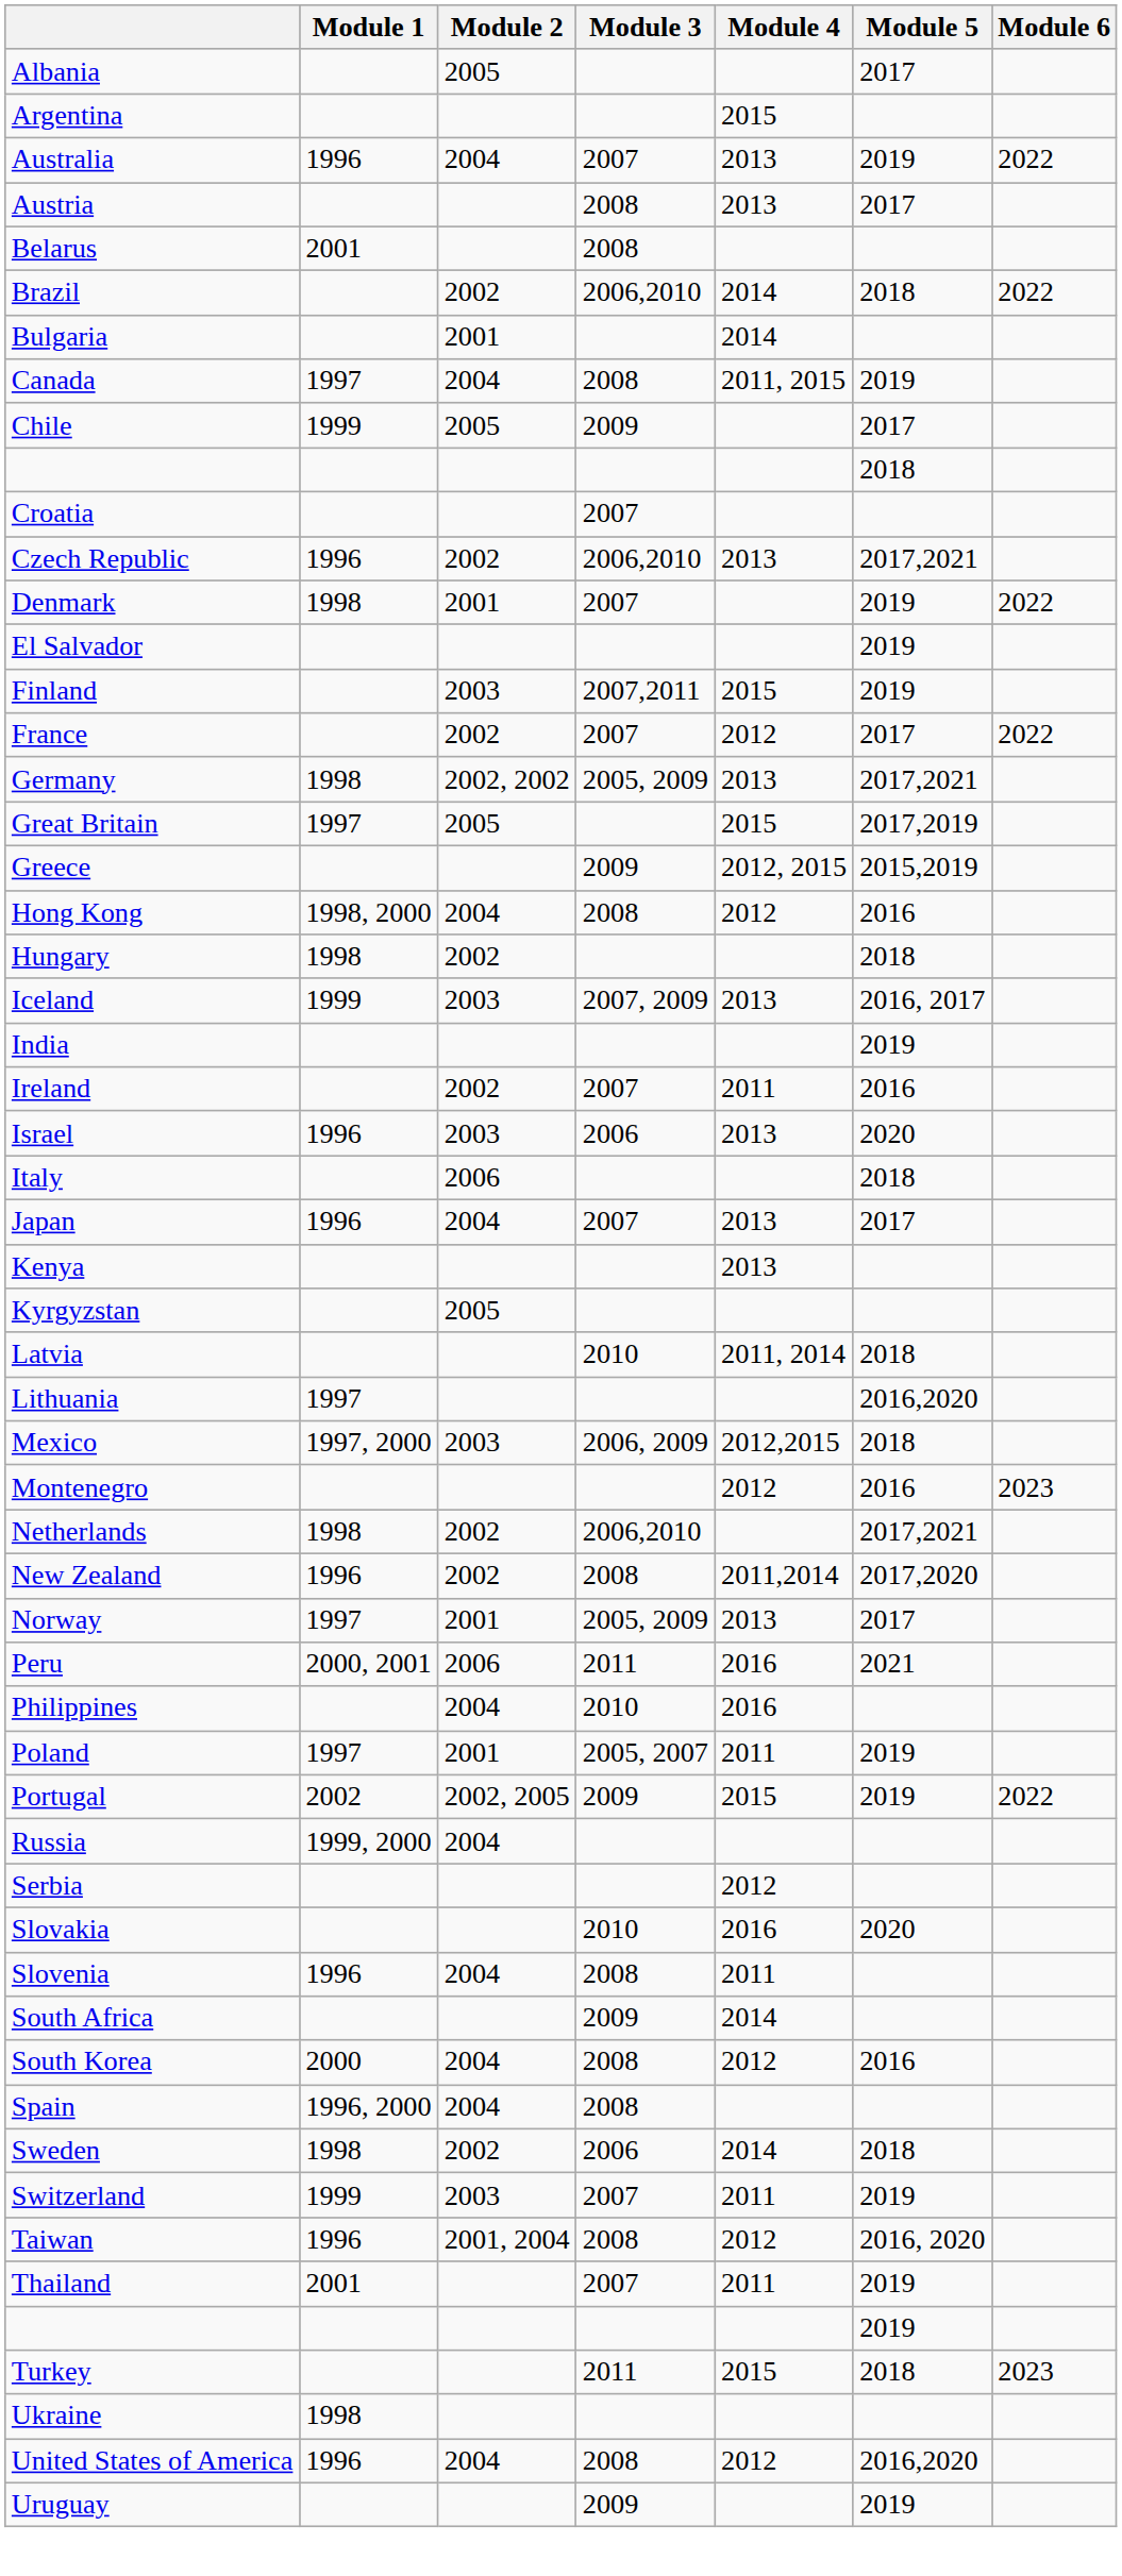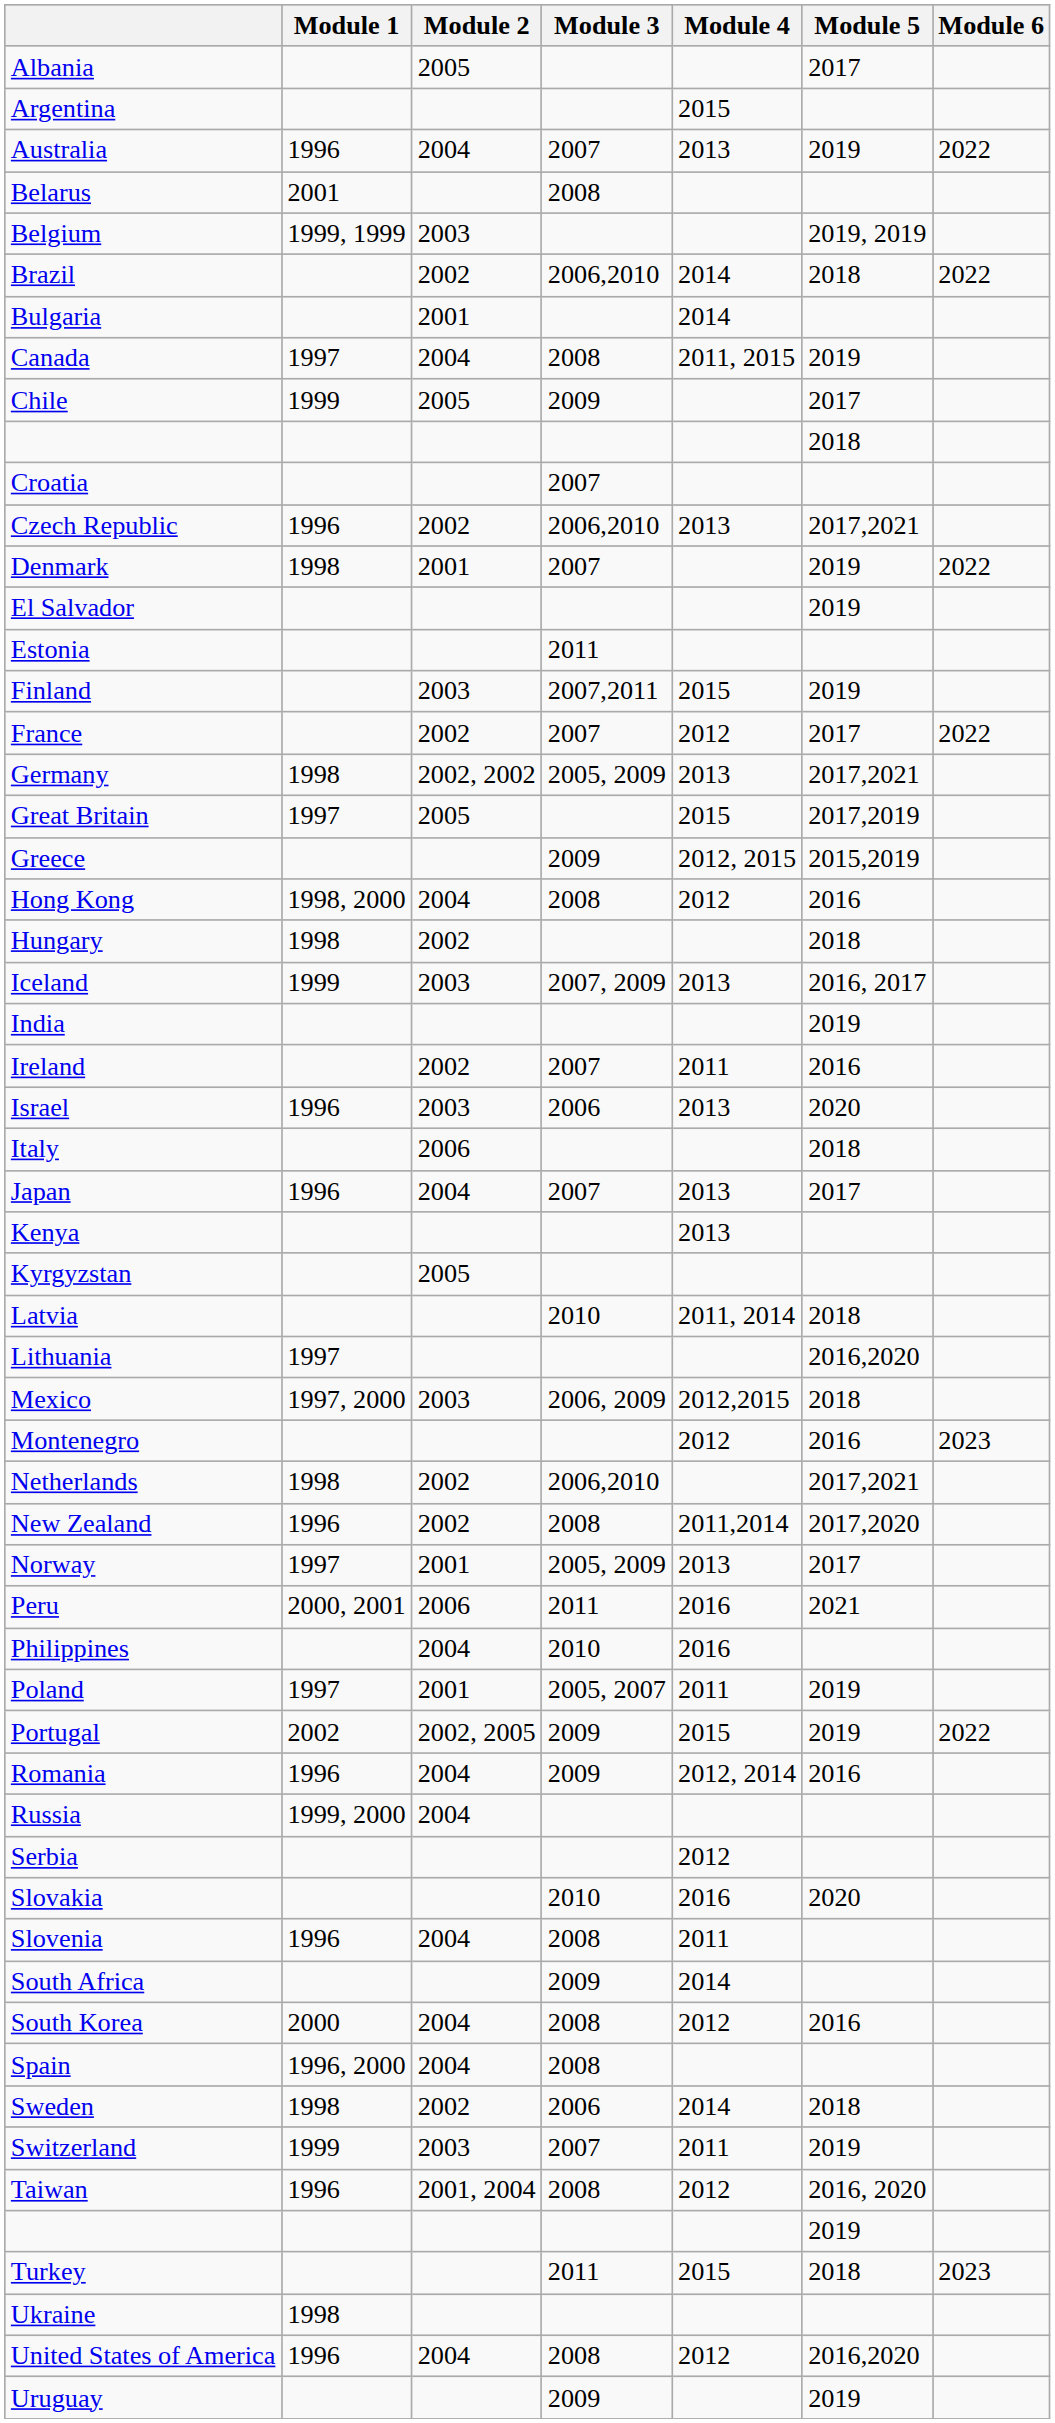 <table class="wikitable">
 <tr>
 <th></th>
 <th>Module 1</th>
 <th>Module 2</th>
 <th>Module 3</th>
 <th>Module 4</th>
 <th>Module 5</th>
 <th>Module 6</th>
 </tr>
 <tr>
 <td> <a href='#'>Albania</a></td>
 <td></td>
 <td>2005</td>
 <td></td>
 <td></td>
 <td>2017</td>
 <td></td>
 </tr>
 <tr>
 <td> <a href='#'>Argentina</a></td>
 <td></td>
 <td></td>
 <td></td>
 <td>2015</td>
 <td></td>
 <td></td>
 </tr>
 <tr>
 <td> <a href='#'>Australia</a></td>
 <td>1996</td>
 <td>2004</td>
 <td>2007</td>
 <td>2013</td>
 <td>2019</td>
 <td>2022</td>
 </tr>
 <tr>
-<td> <a href='#'>Austria</a></td>
-<td></td>
-<td></td>
-<td>2008</td>
-<td>2013</td>
-<td>2017</td>
-<td></td>
-</tr>
-<tr>
 <td> <a href='#'>Belarus</a></td>
 <td>2001</td>
 <td></td>
 <td>2008</td>
 <td></td>
 <td></td>
+<td></td>
+</tr>
+<tr>
+<td> <a href='#'>Belgium</a></td>
+<td>1999, 1999</td>
+<td>2003</td>
+<td></td>
+<td></td>
+<td>2019, 2019</td>
 <td></td>
 </tr>
 <tr>
 <td> <a href='#'>Brazil</a></td>
 <td></td>
 <td>2002</td>
 <td>2006,2010</td>
 <td>2014</td>
 <td>2018</td>
 <td>2022</td>
 </tr>
 <tr>
 <td> <a href='#'>Bulgaria</a></td>
 <td></td>
 <td>2001</td>
 <td></td>
 <td>2014</td>
 <td></td>
 <td></td>
 </tr>
 <tr>
 <td> <a href='#'>Canada</a></td>
 <td>1997</td>
 <td>2004</td>
 <td>2008</td>
 <td>2011, 2015</td>
 <td>2019</td>
 <td></td>
 </tr>
 <tr>
 <td> <a href='#'>Chile</a></td>
 <td>1999</td>
 <td>2005</td>
 <td>2009</td>
 <td></td>
 <td>2017</td>
 <td></td>
 </tr>
 <tr>
 <td></td>
 <td></td>
 <td></td>
 <td></td>
 <td></td>
 <td>2018</td>
 <td></td>
 </tr>
 <tr>
 <td> <a href='#'>Croatia</a></td>
 <td></td>
 <td></td>
 <td>2007</td>
 <td></td>
 <td></td>
 <td></td>
 </tr>
 <tr>
 <td> <a href='#'>Czech Republic</a></td>
 <td>1996</td>
 <td>2002</td>
 <td>2006,2010</td>
 <td>2013</td>
 <td>2017,2021</td>
 <td></td>
 </tr>
 <tr>
 <td> <a href='#'>Denmark</a></td>
 <td>1998</td>
 <td>2001</td>
 <td>2007</td>
 <td></td>
 <td>2019</td>
 <td>2022</td>
 </tr>
 <tr>
 <td> <a href='#'>El Salvador</a></td>
 <td></td>
 <td></td>
 <td></td>
 <td></td>
 <td>2019</td>
+<td></td>
+</tr>
+<tr>
+<td> <a href='#'>Estonia</a></td>
+<td></td>
+<td></td>
+<td>2011</td>
+<td></td>
+<td></td>
 <td></td>
 </tr>
 <tr>
 <td> <a href='#'>Finland</a></td>
 <td></td>
 <td>2003</td>
 <td>2007,2011</td>
 <td>2015</td>
 <td>2019</td>
 <td></td>
 </tr>
 <tr>
 <td> <a href='#'>France</a></td>
 <td></td>
 <td>2002</td>
 <td>2007</td>
 <td>2012</td>
 <td>2017</td>
 <td>2022</td>
 </tr>
 <tr>
 <td> <a href='#'>Germany</a></td>
 <td>1998</td>
 <td>2002, 2002</td>
 <td>2005, 2009</td>
 <td>2013</td>
 <td>2017,2021</td>
 <td></td>
 </tr>
 <tr>
 <td> <a href='#'>Great Britain</a></td>
 <td>1997</td>
 <td>2005</td>
 <td></td>
 <td>2015</td>
 <td>2017,2019</td>
 <td></td>
 </tr>
 <tr>
 <td> <a href='#'>Greece</a></td>
 <td></td>
 <td></td>
 <td>2009</td>
 <td>2012, 2015</td>
 <td>2015,2019</td>
 <td></td>
 </tr>
 <tr>
 <td> <a href='#'>Hong Kong</a></td>
 <td>1998, 2000</td>
 <td>2004</td>
 <td>2008</td>
 <td>2012</td>
 <td>2016</td>
 <td></td>
 </tr>
 <tr>
 <td> <a href='#'>Hungary</a></td>
 <td>1998</td>
 <td>2002</td>
 <td></td>
 <td></td>
 <td>2018</td>
 <td></td>
 </tr>
 <tr>
 <td> <a href='#'>Iceland</a></td>
 <td>1999</td>
 <td>2003</td>
 <td>2007, 2009</td>
 <td>2013</td>
 <td>2016, 2017</td>
 <td></td>
 </tr>
 <tr>
 <td> <a href='#'>India</a></td>
 <td></td>
 <td></td>
 <td></td>
 <td></td>
 <td>2019</td>
 <td></td>
 </tr>
 <tr>
 <td> <a href='#'>Ireland</a></td>
 <td></td>
 <td>2002</td>
 <td>2007</td>
 <td>2011</td>
 <td>2016</td>
 <td></td>
 </tr>
 <tr>
 <td> <a href='#'>Israel</a></td>
 <td>1996</td>
 <td>2003</td>
 <td>2006</td>
 <td>2013</td>
 <td>2020</td>
 <td></td>
 </tr>
 <tr>
 <td> <a href='#'>Italy</a></td>
 <td></td>
 <td>2006</td>
 <td></td>
 <td></td>
 <td>2018</td>
 <td></td>
 </tr>
 <tr>
 <td> <a href='#'>Japan</a></td>
 <td>1996</td>
 <td>2004</td>
 <td>2007</td>
 <td>2013</td>
 <td>2017</td>
 <td></td>
 </tr>
 <tr>
 <td> <a href='#'>Kenya</a></td>
 <td></td>
 <td></td>
 <td></td>
 <td>2013</td>
 <td></td>
 <td></td>
 </tr>
 <tr>
 <td> <a href='#'>Kyrgyzstan</a></td>
 <td></td>
 <td>2005</td>
 <td></td>
 <td></td>
 <td></td>
 <td></td>
 </tr>
 <tr>
 <td> <a href='#'>Latvia</a></td>
 <td></td>
 <td></td>
 <td>2010</td>
 <td>2011, 2014</td>
 <td>2018</td>
 <td></td>
 </tr>
 <tr>
 <td> <a href='#'>Lithuania</a></td>
 <td>1997</td>
 <td></td>
 <td></td>
 <td></td>
 <td>2016,2020</td>
 <td></td>
 </tr>
 <tr>
 <td> <a href='#'>Mexico</a></td>
 <td>1997, 2000</td>
 <td>2003</td>
 <td>2006, 2009</td>
 <td>2012,2015</td>
 <td>2018</td>
 <td></td>
 </tr>
 <tr>
 <td> <a href='#'>Montenegro</a></td>
 <td></td>
 <td></td>
 <td></td>
 <td>2012</td>
 <td>2016</td>
 <td>2023</td>
 </tr>
 <tr>
 <td> <a href='#'>Netherlands</a></td>
 <td>1998</td>
 <td>2002</td>
 <td>2006,2010</td>
 <td></td>
 <td>2017,2021</td>
 <td></td>
 </tr>
 <tr>
 <td> <a href='#'>New Zealand</a></td>
 <td>1996</td>
 <td>2002</td>
 <td>2008</td>
 <td>2011,2014</td>
 <td>2017,2020</td>
 <td></td>
 </tr>
 <tr>
 <td> <a href='#'>Norway</a></td>
 <td>1997</td>
 <td>2001</td>
 <td>2005, 2009</td>
 <td>2013</td>
 <td>2017</td>
 <td></td>
 </tr>
 <tr>
 <td> <a href='#'>Peru</a></td>
 <td>2000, 2001</td>
 <td>2006</td>
 <td>2011</td>
 <td>2016</td>
 <td>2021</td>
 <td></td>
 </tr>
 <tr>
 <td> <a href='#'>Philippines</a></td>
 <td></td>
 <td>2004</td>
 <td>2010</td>
 <td>2016</td>
 <td></td>
 <td></td>
 </tr>
 <tr>
 <td> <a href='#'>Poland</a></td>
 <td>1997</td>
 <td>2001</td>
 <td>2005, 2007</td>
 <td>2011</td>
 <td>2019</td>
 <td></td>
 </tr>
 <tr>
 <td> <a href='#'>Portugal</a></td>
 <td>2002</td>
 <td>2002, 2005</td>
 <td>2009</td>
 <td>2015</td>
 <td>2019</td>
 <td>2022</td>
 </tr>
 <tr>
+<td> <a href='#'>Romania</a></td>
+<td>1996</td>
+<td>2004</td>
+<td>2009</td>
+<td>2012, 2014</td>
+<td>2016</td>
+<td></td>
+</tr>
+<tr>
 <td> <a href='#'>Russia</a></td>
 <td>1999, 2000</td>
 <td>2004</td>
 <td></td>
 <td></td>
 <td></td>
 <td></td>
 </tr>
 <tr>
 <td> <a href='#'>Serbia</a></td>
 <td></td>
 <td></td>
 <td></td>
 <td>2012</td>
 <td></td>
 <td></td>
 </tr>
 <tr>
 <td> <a href='#'>Slovakia</a></td>
 <td></td>
 <td></td>
 <td>2010</td>
 <td>2016</td>
 <td>2020</td>
 <td></td>
 </tr>
 <tr>
 <td> <a href='#'>Slovenia</a></td>
 <td>1996</td>
 <td>2004</td>
 <td>2008</td>
 <td>2011</td>
 <td></td>
 <td></td>
 </tr>
 <tr>
 <td> <a href='#'>South Africa</a></td>
 <td></td>
 <td></td>
 <td>2009</td>
 <td>2014</td>
 <td></td>
 <td></td>
 </tr>
 <tr>
 <td> <a href='#'>South Korea</a></td>
 <td>2000</td>
 <td>2004</td>
 <td>2008</td>
 <td>2012</td>
 <td>2016</td>
 <td></td>
 </tr>
 <tr>
 <td> <a href='#'>Spain</a></td>
 <td>1996, 2000</td>
 <td>2004</td>
 <td>2008</td>
 <td></td>
 <td></td>
 <td></td>
 </tr>
 <tr>
 <td> <a href='#'>Sweden</a></td>
 <td>1998</td>
 <td>2002</td>
 <td>2006</td>
 <td>2014</td>
 <td>2018</td>
 <td></td>
 </tr>
 <tr>
 <td> <a href='#'>Switzerland</a></td>
 <td>1999</td>
 <td>2003</td>
 <td>2007</td>
 <td>2011</td>
 <td>2019</td>
 <td></td>
 </tr>
 <tr>
 <td> <a href='#'>Taiwan</a></td>
 <td>1996</td>
 <td>2001, 2004</td>
 <td>2008</td>
 <td>2012</td>
 <td>2016, 2020</td>
 <td></td>
 </tr>
 <tr>
-<td> <a href='#'>Thailand</a></td>
-<td>2001</td>
-<td></td>
-<td>2007</td>
-<td>2011</td>
-<td>2019</td>
-<td></td>
-</tr>
-<tr>
 <td></td>
 <td></td>
 <td></td>
 <td></td>
 <td></td>
 <td>2019</td>
 <td></td>
 </tr>
 <tr>
 <td> <a href='#'>Turkey</a></td>
 <td></td>
 <td></td>
 <td>2011</td>
 <td>2015</td>
 <td>2018</td>
 <td>2023</td>
 </tr>
 <tr>
 <td> <a href='#'>Ukraine</a></td>
 <td>1998</td>
 <td></td>
 <td></td>
 <td></td>
 <td></td>
 <td></td>
 </tr>
 <tr>
 <td> <a href='#'>United States of America</a></td>
 <td>1996</td>
 <td>2004</td>
 <td>2008</td>
 <td>2012</td>
 <td>2016,2020</td>
 <td></td>
 </tr>
 <tr>
 <td> <a href='#'>Uruguay</a></td>
 <td></td>
 <td></td>
 <td>2009</td>
 <td></td>
 <td>2019</td>
 <td></td>
 </tr>
 </table>
